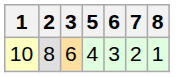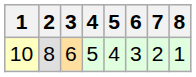 <table class="wikitable" style="font-size: 85%;">
 <tr>
 <th>1</th>
 <th>2</th>
 <th>3</th>
+<th>4</th>
 <th>5</th>
 <th>6</th>
 <th>7</th>
 <th>8</th>
 </tr>
 <tr align="center">
 <td style="background:#FFFFBF;">10</td>
 <td style="background:#DFDFDF;">8</td>
 <td style="background:#FFDF9F;">6</td>
+<td style="background:#DFFFDF;">5</td>
 <td style="background:#DFFFDF;">4</td>
 <td style="background:#DFFFDF;">3</td>
 <td style="background:#DFFFDF;">2</td>
 <td style="background:#DFFFDF;">1</td>
 </tr>
 </table>
